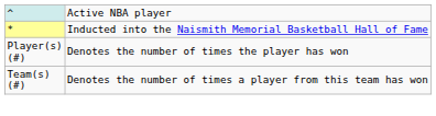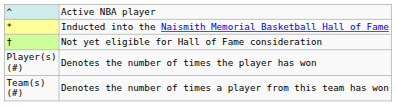 <table class="wikitable">
 <tr>
 <td style="background:#CFECEC; width:1em">^</td>
 <td>Active NBA player</td>
 </tr>
 <tr>
 <td style="background:#FFFF99; width:1em">*</td>
 <td>Inducted into the <a href='#'>Naismith Memorial Basketball Hall of Fame</a></td>
 </tr>
 <tr>
+<td style="background:#CCFF99; width:1em">†</td>
+<td>Not yet eligible for Hall of Fame consideration</td>
+</tr>
+<tr>
 <td>Player(s) (#)</td>
 <td>Denotes the number of times the player has won</td>
 </tr>
 <tr>
 <td>Team(s) (#)</td>
 <td>Denotes the number of times a player from this team has won</td>
 </tr>
 </table>
